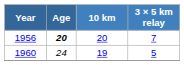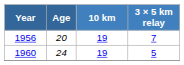 <table class="wikitable" style="font-size:95%; text-align:center; border:grey solid 1px; border-collapse:collapse; background:#ffffff;">
 <tr>
 <th style="background-color:#369; color:white; width:60px;"> Year </th>
 <th style="background-color:#369; color:white; width:40px;"> Age </th>
 <th style="background-color:#4180be; color:white; width:75px;"> 10 km </th>
 <th style="background-color:#4180be; color:white; width:75px;"> 3 × 5 km <br> relay </th>
 </tr>
 <tr>
 <td><a href='#'>1956</a></td>
-<td><strong><em>20</em></strong></td>
-<td><a href='#'>20</a></td>
+<td><em>20</em></td>
+<td><a href='#'>19</a></td>
 <td><a href='#'>7</a></td>
 </tr>
 <tr>
 <td><a href='#'>1960</a></td>
 <td><em>24</em></td>
 <td><a href='#'>19</a></td>
 <td><a href='#'>5</a></td>
 </tr>
 <tr>
 </tr>
 </table>
